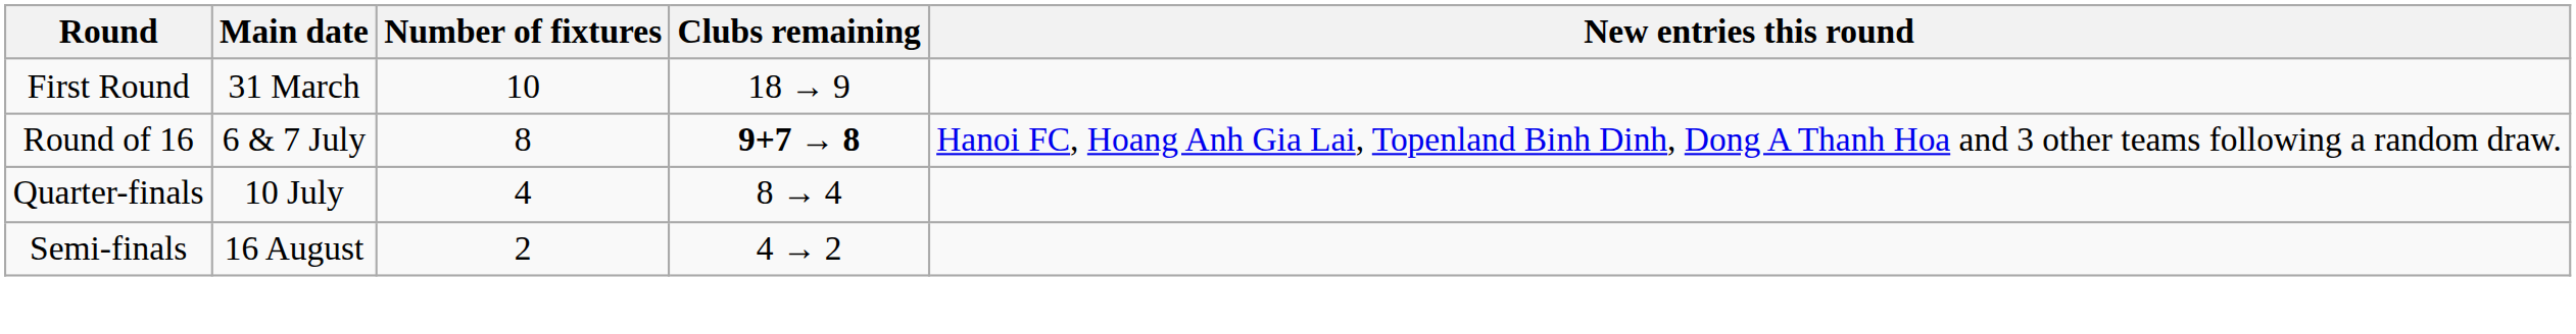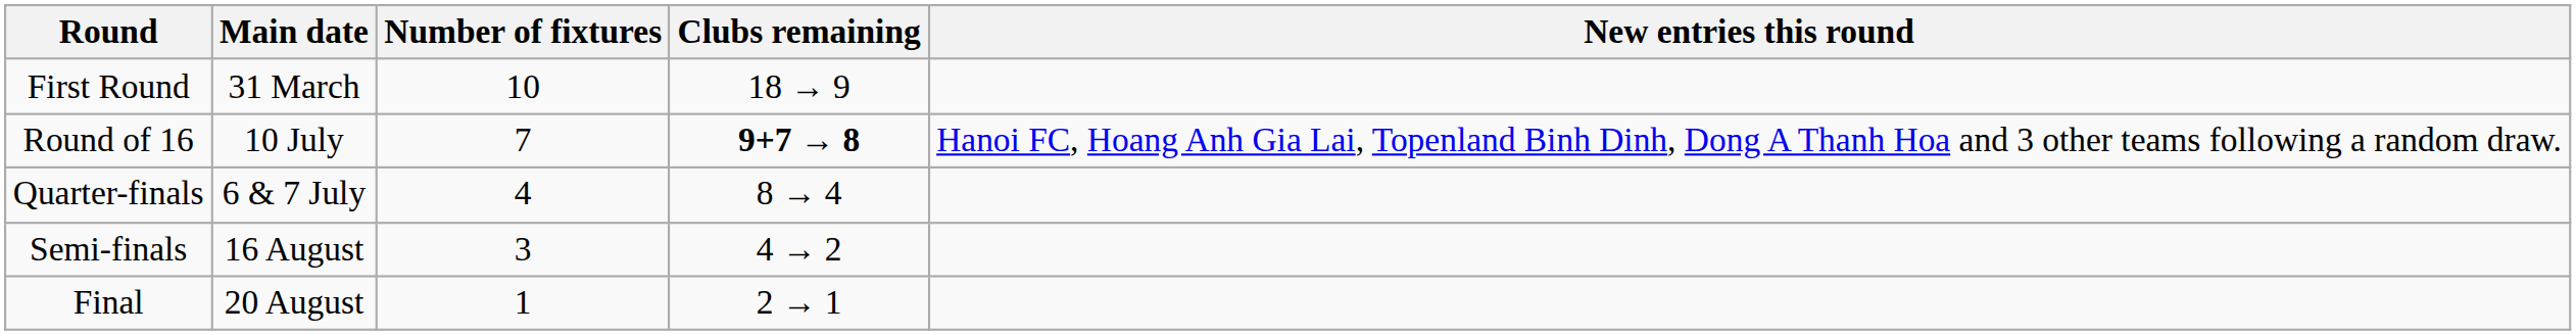 <table class="wikitable">
 <tr>
 <th>Round</th>
 <th>Main date</th>
 <th>Number of fixtures</th>
 <th>Clubs remaining</th>
 <th>New entries this round</th>
 </tr>
 <tr align=center>
 <td>First Round</td>
 <td>31 March</td>
 <td>10</td>
 <td>18 → 9</td>
 <td></td>
 </tr>
 <tr align=center>
 <td>Round of 16</td>
-<td>6 & 7 July</td>
-<td>8</td>
+<td>10 July</td>
+<td>7</td>
 <td><strong>9+7 → 8</strong></td>
 <td><a href='#'>Hanoi FC</a>, <a href='#'>Hoang Anh Gia Lai</a>, <a href='#'>Topenland Binh Dinh</a>, <a href='#'>Dong A Thanh Hoa</a> and 3 other teams following a random draw.</td>
 </tr>
 <tr align=center>
 <td>Quarter-finals</td>
-<td>10 July</td>
+<td>6 & 7 July</td>
 <td>4</td>
 <td>8 → 4</td>
 <td></td>
 </tr>
 <tr align=center>
 <td>Semi-finals</td>
 <td>16 August</td>
-<td>2</td>
+<td>3</td>
 <td>4 → 2</td>
 <td></td>
 </tr>
+<tr align=center>
+<td>Final</td>
+<td>20 August</td>
+<td>1</td>
+<td>2 → 1</td>
+<td></td>
+</tr>
 </table>
